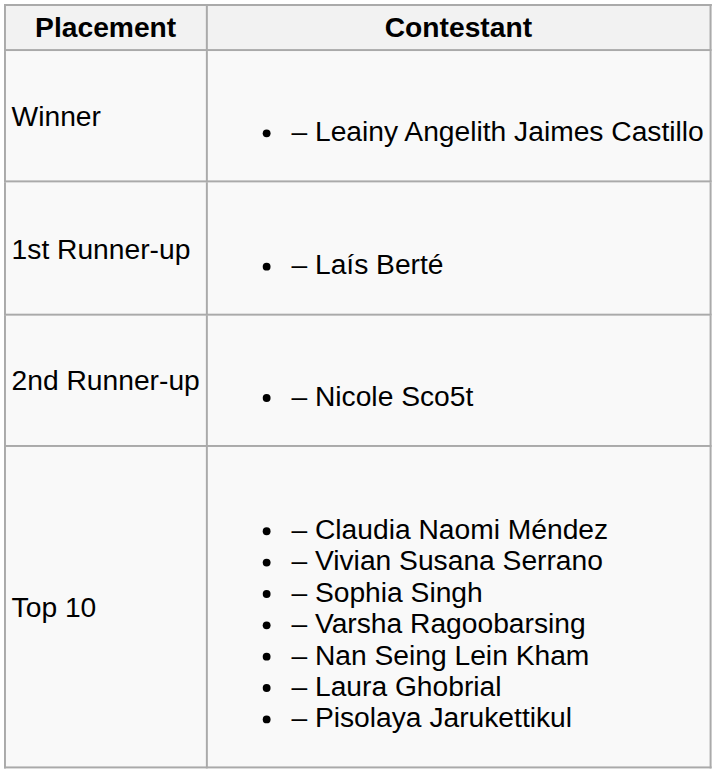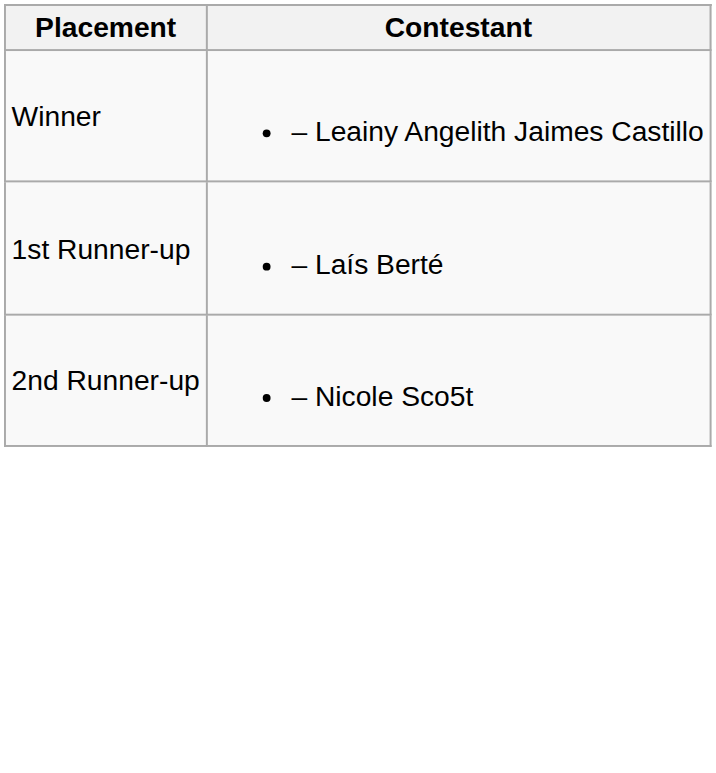 <table class="wikitable sortable" style="font-size: 90%;" border="2" cellpadding="4" background: #f9f9f9;>
 <tr align="center">
 </tr>
 <tr bgcolor="#CCCCCC" align="center">
 <th>Placement</th>
 <th>Contestant</th>
 </tr>
 <tr>
 <td>Winner</td>
 <td><br><ul><li> – Leainy Angelith Jaimes Castillo</li></ul></td>
 </tr>
 <tr>
 <td>1st Runner-up</td>
 <td><br><ul><li> – Laís Berté</li></ul></td>
 </tr>
 <tr>
 <td>2nd Runner-up</td>
 <td><br><ul><li> – Nicole Sco5t</li></ul></td>
 </tr>
-<tr>
-<td>Top 10</td>
-<td><br><ul><li> – Claudia Naomi Méndez</li><li> – Vivian Susana Serrano</li><li> – Sophia Singh</li><li> – Varsha Ragoobarsing</li><li> – Nan Seing Lein Kham</li><li> – Laura Ghobrial</li><li> – Pisolaya Jarukettikul</li></ul></td>
-</tr>
 </table>
